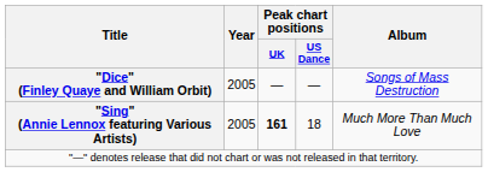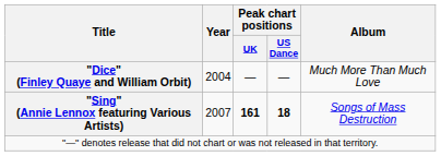 <table class="wikitable plainrowheaders" style="text-align:center;">
 <tr>
 <th scope="col" rowspan="2" style="width:17em;">Title</th>
 <th scope="col" rowspan="2">Year</th>
 <th scope="col" colspan="2">Peak chart positions</th>
 <th scope="col" rowspan="2">Album</th>
 </tr>
 <tr>
 <th scope="col" style="width:3em;font-size:85%;"><a href='#'>UK</a><br></th>
 <th scope="col" style="width:3em;font-size:85%;"><a href='#'>US<br>Dance</a><br></th>
 </tr>
 <tr>
 <th scope="row">"<a href='#'>Dice</a>"<br><span>(<a href='#'>Finley Quaye</a> and William Orbit)</span></th>
-<td>2005</td>
+<td>2004</td>
 <td>—</td>
 <td>—</td>
-<td><em><a href='#'>Songs of Mass Destruction</a></em></td>
+<td><em>Much More Than Much Love</em></td>
 </tr>
 <tr>
 <th scope="row">"<a href='#'>Sing</a>"<br><span>(<a href='#'>Annie Lennox</a> featuring Various Artists)</span></th>
-<td>2005</td>
+<td>2007</td>
 <td><strong>161</strong></td>
-<td>18</td>
-<td><em>Much More Than Much Love</em></td>
+<td><strong>18</strong></td>
+<td><em><a href='#'>Songs of Mass Destruction</a></em></td>
 </tr>
 <tr>
 <td colspan="18" style="font-size:85%">"—" denotes release that did not chart or was not released in that territory.</td>
 </tr>
 </table>
